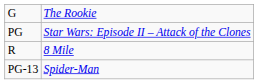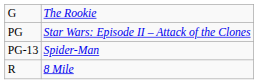 <table class="wikitable sortable" style="margin:auto; margin:auto;">
 <tr>
 <td>G</td>
 <td><em><a href='#'>The Rookie</a></em></td>
 </tr>
 <tr>
 <td>PG</td>
 <td><em><a href='#'>Star Wars: Episode II – Attack of the Clones</a></em></td>
 </tr>
 <tr>
+<td>PG-13</td>
+<td><em><a href='#'>Spider-Man</a></em></td>
+</tr>
+<tr>
 <td>R</td>
 <td><em><a href='#'>8 Mile</a></em></td>
 </tr>
-<tr>
-<td>PG-13</td>
-<td><em><a href='#'>Spider-Man</a></em></td>
-</tr>
 </table>
